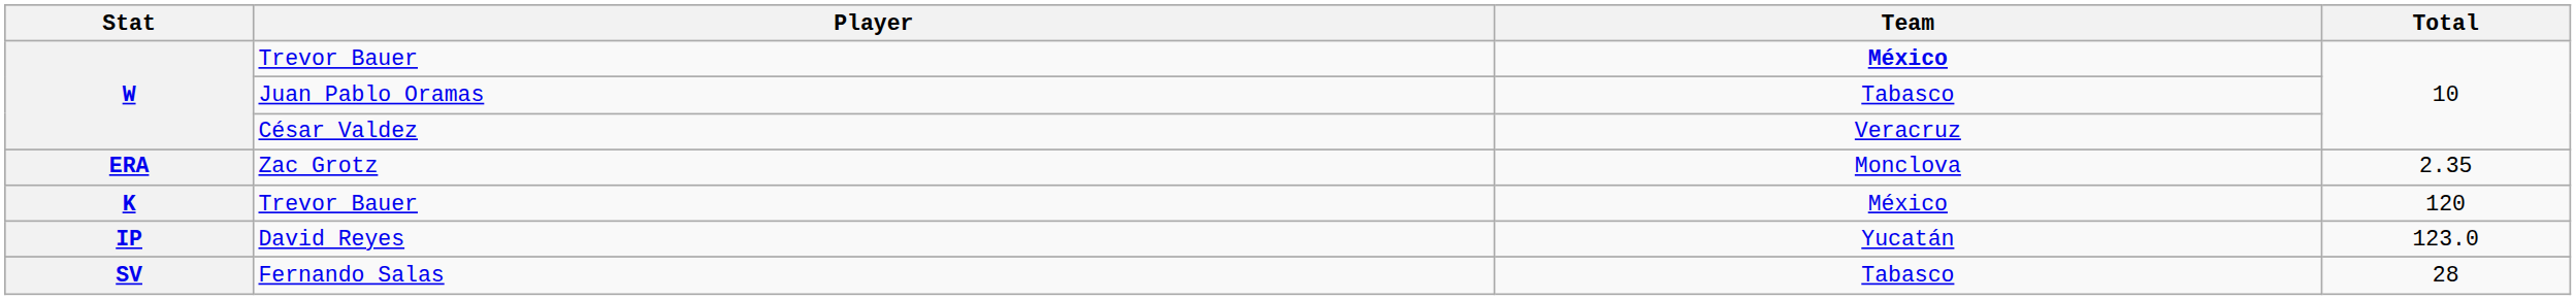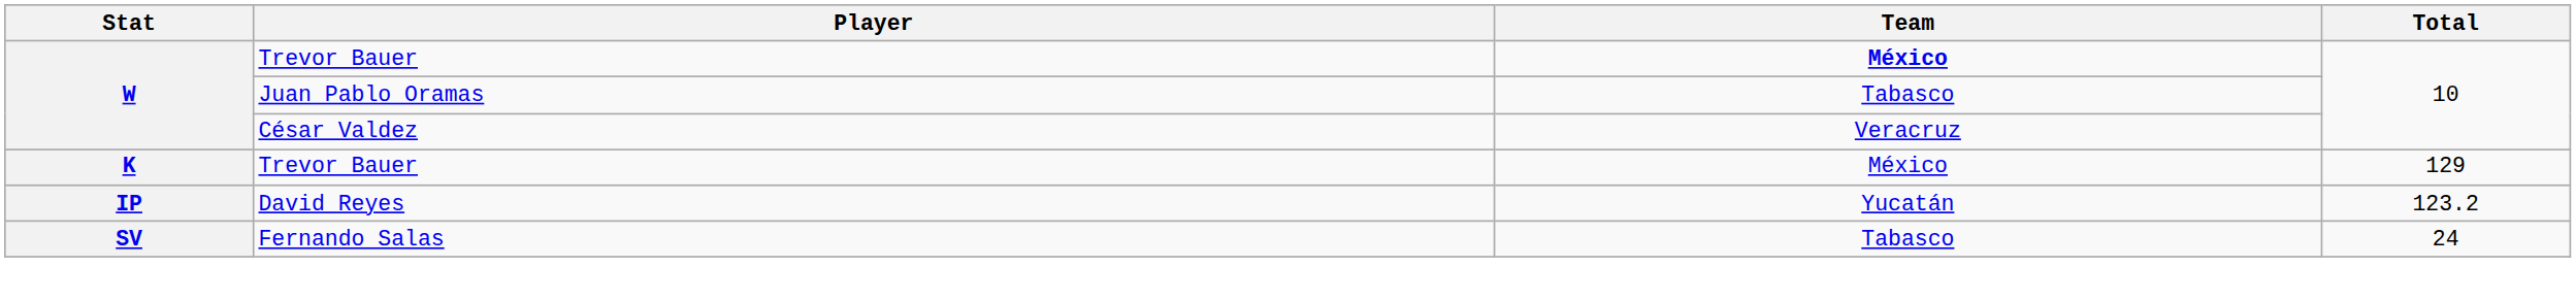 <table class="wikitable" style="text-align:center;">
 <tr>
 <th scope="col" width="3%">Stat</th>
 <th scope="col" width="15%">Player</th>
 <th scope="col" width="10%">Team</th>
 <th scope="col" width="3%">Total</th>
 </tr>
 <tr>
 <th scope="row" style="text-align:center;" rowspan=3><a href='#'>W</a></th>
 <td style="text-align:left;"> <a href='#'>Trevor Bauer</a></td>
 <td><strong><a href='#'>México</a></strong></td>
 <td rowspan=3>10</td>
 </tr>
 <tr>
 <td style="text-align:left;"> <a href='#'>Juan Pablo Oramas</a></td>
 <td><a href='#'>Tabasco</a></td>
 </tr>
 <tr>
 <td style="text-align:left;"> <a href='#'>César Valdez</a></td>
 <td><a href='#'>Veracruz</a></td>
 </tr>
 <tr>
-<th scope="row" style="text-align:center;"><a href='#'>ERA</a></th>
-<td style="text-align:left;"> <a href='#'>Zac Grotz</a></td>
-<td><a href='#'>Monclova</a></td>
-<td>2.35</td>
-</tr>
-<tr>
 <th scope="row" style="text-align:center;"><a href='#'>K</a></th>
 <td style="text-align:left;"> <a href='#'>Trevor Bauer</a></td>
 <td><a href='#'>México</a></td>
-<td>120</td>
+<td>129</td>
 </tr>
 <tr>
 <th scope="row" style="text-align:center;"><a href='#'>IP</a></th>
 <td style="text-align:left;"> <a href='#'>David Reyes</a></td>
 <td><a href='#'>Yucatán</a></td>
-<td>123.0</td>
+<td>123.2</td>
 </tr>
 <tr>
 <th scope="row" style="text-align:center;"><a href='#'>SV</a></th>
 <td style="text-align:left;"> <a href='#'>Fernando Salas</a></td>
 <td><a href='#'>Tabasco</a></td>
-<td>28</td>
+<td>24</td>
 </tr>
 </table>
